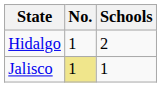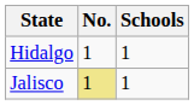 <table class="wikitable">
 <tr>
 <th>State</th>
 <th>No.</th>
 <th>Schools</th>
 </tr>
 <tr>
 <td><a href='#'>Hidalgo</a></td>
 <td>1</td>
-<td>2</td>
+<td>1</td>
 </tr>
 <tr>
 <td><a href='#'>Jalisco</a></td>
 <td style="background: khaki;">1</td>
 <td>1</td>
 </tr>
 </table>
